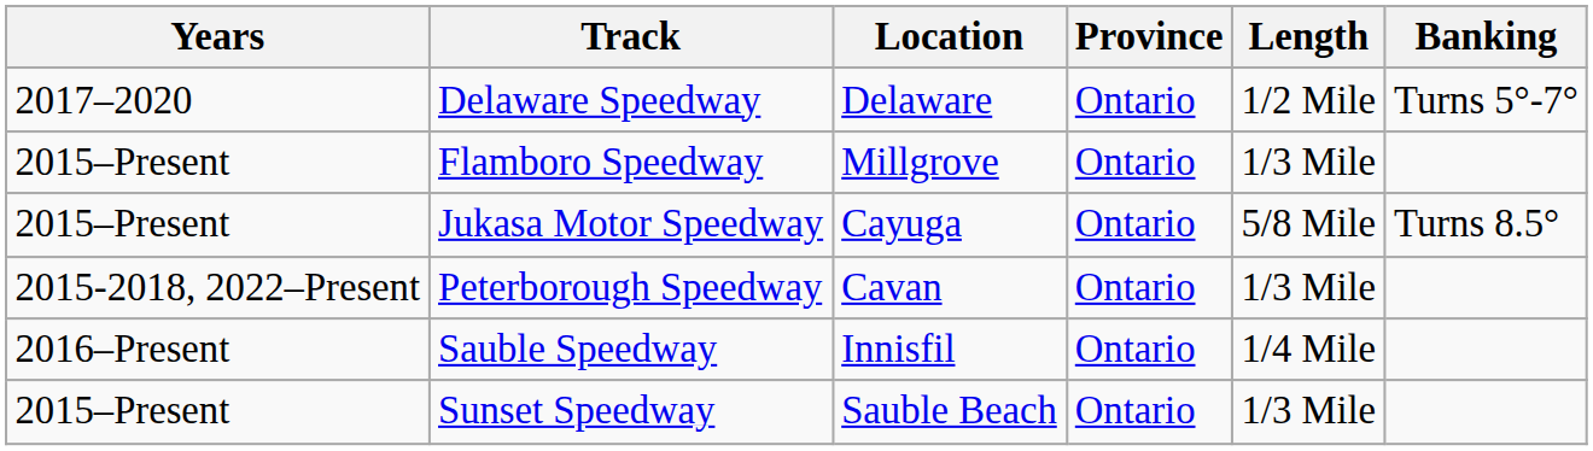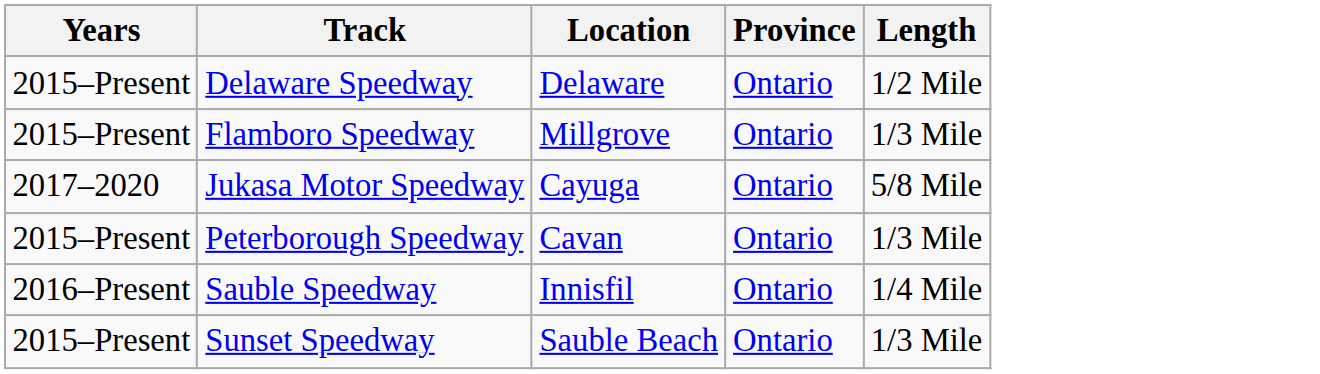 <table class="wikitable sortable">
 <tr>
 <th>Years</th>
 <th>Track</th>
 <th>Location</th>
 <th>Province</th>
 <th>Length</th>
-<th>Banking</th>
 </tr>
 <tr>
-<td>2017–2020</td>
+<td>2015–Present</td>
 <td><a href='#'>Delaware Speedway</a></td>
 <td><a href='#'>Delaware</a> <br><small> </small></td>
 <td><a href='#'>Ontario</a></td>
 <td>1/2 Mile</td>
-<td>Turns 5°-7°</td>
 </tr>
 <tr>
 <td>2015–Present</td>
 <td><a href='#'>Flamboro Speedway</a></td>
 <td><a href='#'>Millgrove</a><br><small> </small></td>
 <td><a href='#'>Ontario</a></td>
 <td>1/3 Mile</td>
-<td></td>
 </tr>
 <tr>
-<td>2015–Present</td>
+<td>2017–2020</td>
 <td><a href='#'>Jukasa Motor Speedway</a></td>
 <td><a href='#'>Cayuga</a><br><small> </small></td>
 <td><a href='#'>Ontario</a></td>
 <td>5/8 Mile</td>
-<td>Turns 8.5°</td>
 </tr>
 <tr>
-<td>2015-2018, 2022–Present</td>
+<td>2015–Present</td>
 <td><a href='#'>Peterborough Speedway</a></td>
 <td><a href='#'>Cavan</a><br><small></small></td>
 <td><a href='#'>Ontario</a></td>
 <td>1/3 Mile</td>
-<td></td>
 </tr>
 <tr>
 <td>2016–Present</td>
 <td><a href='#'>Sauble Speedway</a></td>
 <td><a href='#'>Innisfil</a><br><small></small></td>
 <td><a href='#'>Ontario</a></td>
 <td>1/4 Mile</td>
-<td></td>
 </tr>
 <tr>
 <td>2015–Present</td>
 <td><a href='#'>Sunset Speedway</a></td>
 <td><a href='#'>Sauble Beach</a> <br><small> </small></td>
 <td><a href='#'>Ontario</a></td>
 <td>1/3 Mile</td>
-<td></td>
 </tr>
 </table>
